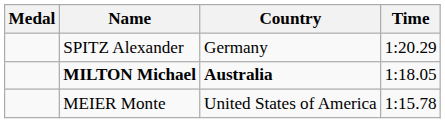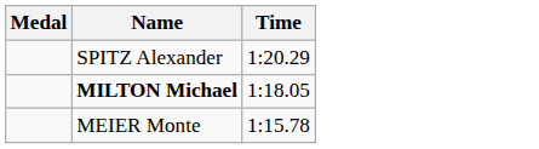 <table class="wikitable sortable" style="font-size:90%">
 <tr>
 <th>Medal</th>
 <th>Name</th>
-<th>Country</th>
 <th>Time</th>
 </tr>
 <tr>
 <td></td>
 <td>SPITZ Alexander</td>
-<td>Germany</td>
 <td>1:20.29</td>
 </tr>
 <tr>
 <td></td>
 <td><strong>MILTON Michael</strong></td>
-<td><strong>Australia</strong></td>
 <td>1:18.05</td>
 </tr>
 <tr>
 <td></td>
 <td>MEIER Monte</td>
-<td>United States of America</td>
 <td>1:15.78</td>
 </tr>
 </table>
